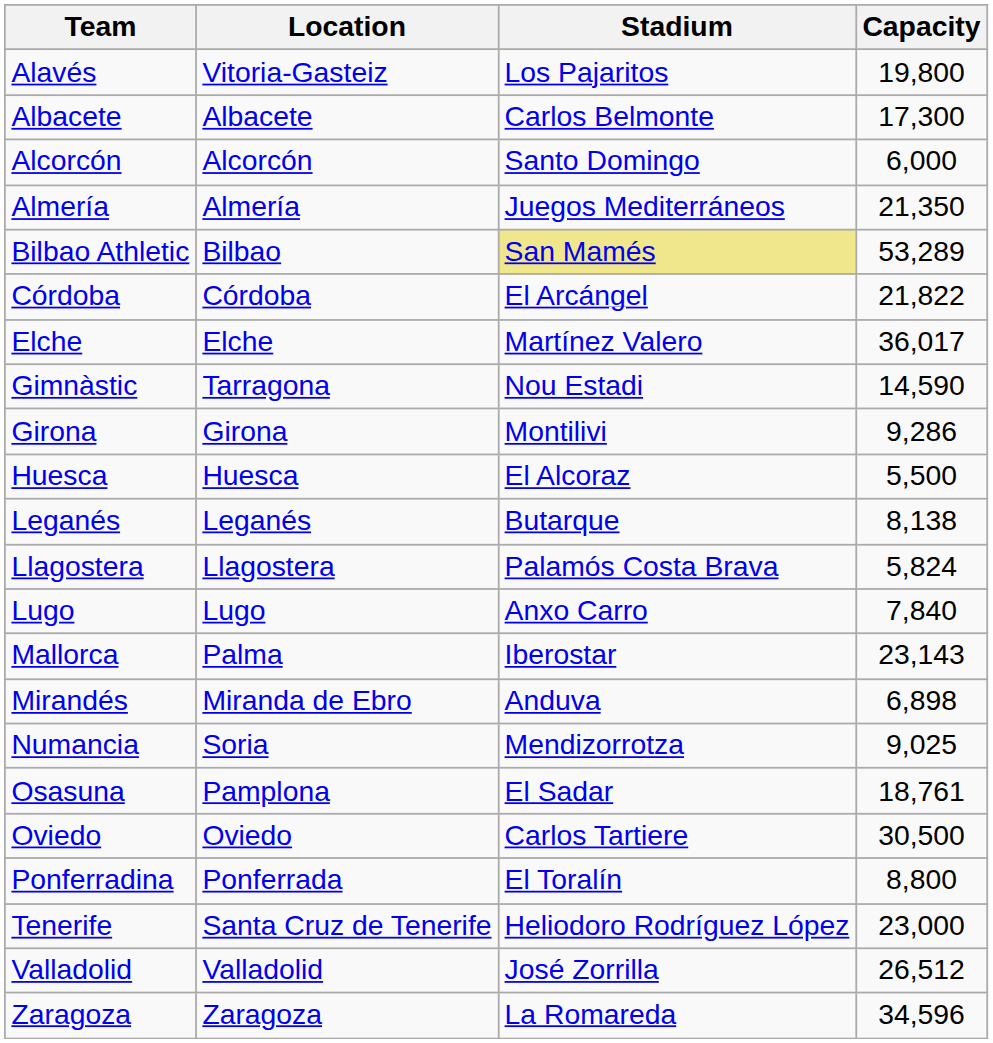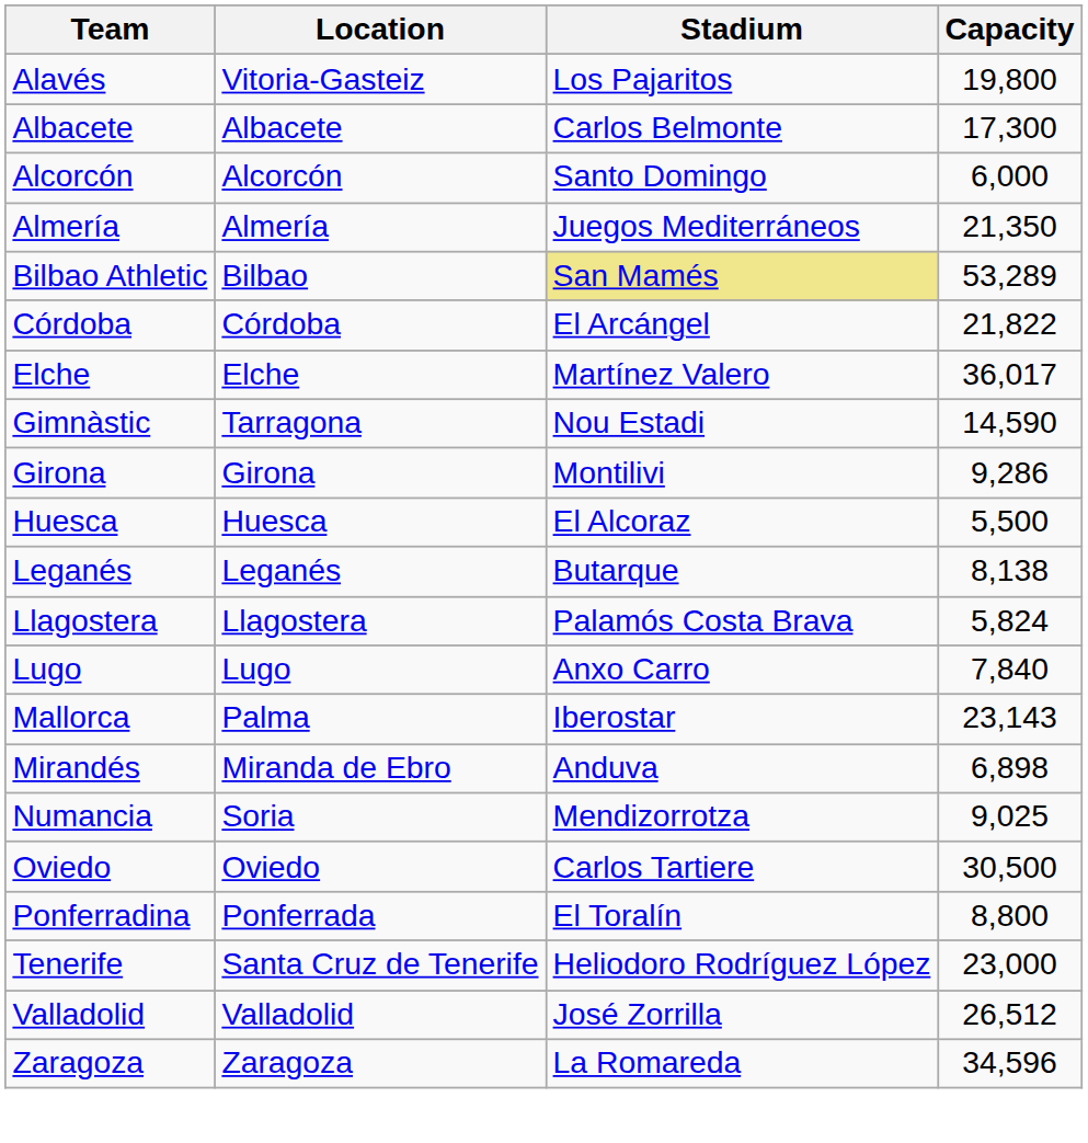 <table class="wikitable sortable" style="text-align: left;">
 <tr>
 <th>Team</th>
 <th>Location</th>
 <th>Stadium</th>
 <th>Capacity<br></th>
 </tr>
 <tr>
 <td><a href='#'>Alavés</a></td>
 <td><a href='#'>Vitoria-Gasteiz</a></td>
 <td><a href='#'>Los Pajaritos</a></td>
 <td style="text-align:center;">19,800</td>
 </tr>
 <tr>
 <td><a href='#'>Albacete</a></td>
 <td><a href='#'>Albacete</a></td>
 <td><a href='#'>Carlos Belmonte</a></td>
 <td style="text-align:center;">17,300</td>
 </tr>
 <tr>
 <td><a href='#'>Alcorcón</a></td>
 <td><a href='#'>Alcorcón</a></td>
 <td><a href='#'>Santo Domingo</a></td>
 <td style="text-align:center;">6,000</td>
 </tr>
 <tr>
 <td><a href='#'>Almería</a></td>
 <td><a href='#'>Almería</a></td>
 <td><a href='#'>Juegos Mediterráneos</a></td>
 <td style="text-align:center;">21,350</td>
 </tr>
 <tr>
 <td><a href='#'>Bilbao Athletic</a></td>
 <td><a href='#'>Bilbao</a></td>
 <td style="background: khaki;"><a href='#'>San Mamés</a></td>
 <td style="text-align:center;">53,289</td>
 </tr>
 <tr>
 <td><a href='#'>Córdoba</a></td>
 <td><a href='#'>Córdoba</a></td>
 <td><a href='#'>El Arcángel</a></td>
 <td style="text-align:center;">21,822</td>
 </tr>
 <tr>
 <td><a href='#'>Elche</a></td>
 <td><a href='#'>Elche</a></td>
 <td><a href='#'>Martínez Valero</a></td>
 <td style="text-align:center;">36,017</td>
 </tr>
 <tr>
 <td><a href='#'>Gimnàstic</a></td>
 <td><a href='#'>Tarragona</a></td>
 <td><a href='#'>Nou Estadi</a></td>
 <td style="text-align:center;">14,590</td>
 </tr>
 <tr>
 <td><a href='#'>Girona</a></td>
 <td><a href='#'>Girona</a></td>
 <td><a href='#'>Montilivi</a></td>
 <td style="text-align:center;">9,286</td>
 </tr>
 <tr>
 <td><a href='#'>Huesca</a></td>
 <td><a href='#'>Huesca</a></td>
 <td><a href='#'>El Alcoraz</a></td>
 <td style="text-align:center;">5,500</td>
 </tr>
 <tr>
 <td><a href='#'>Leganés</a></td>
 <td><a href='#'>Leganés</a></td>
 <td><a href='#'>Butarque</a></td>
 <td style="text-align:center;">8,138</td>
 </tr>
 <tr>
 <td><a href='#'>Llagostera</a></td>
 <td><a href='#'>Llagostera</a></td>
 <td><a href='#'>Palamós Costa Brava</a></td>
 <td style="text-align:center;">5,824</td>
 </tr>
 <tr>
 <td><a href='#'>Lugo</a></td>
 <td><a href='#'>Lugo</a></td>
 <td><a href='#'>Anxo Carro</a></td>
 <td style="text-align:center;">7,840</td>
 </tr>
 <tr>
 <td><a href='#'>Mallorca</a></td>
 <td><a href='#'>Palma</a></td>
 <td><a href='#'>Iberostar</a></td>
 <td style="text-align:center;">23,143</td>
 </tr>
 <tr>
 <td><a href='#'>Mirandés</a></td>
 <td><a href='#'>Miranda de Ebro</a></td>
 <td><a href='#'>Anduva</a></td>
 <td style="text-align:center;">6,898</td>
 </tr>
 <tr>
 <td><a href='#'>Numancia</a></td>
 <td><a href='#'>Soria</a></td>
 <td><a href='#'>Mendizorrotza</a></td>
 <td style="text-align:center;">9,025</td>
 </tr>
 <tr>
-<td><a href='#'>Osasuna</a></td>
-<td><a href='#'>Pamplona</a></td>
-<td><a href='#'>El Sadar</a></td>
-<td style="text-align:center;">18,761</td>
-</tr>
-<tr>
 <td><a href='#'>Oviedo</a></td>
 <td><a href='#'>Oviedo</a></td>
 <td><a href='#'>Carlos Tartiere</a></td>
 <td style="text-align:center;">30,500</td>
 </tr>
 <tr>
 <td><a href='#'>Ponferradina</a></td>
 <td><a href='#'>Ponferrada</a></td>
 <td><a href='#'>El Toralín</a></td>
 <td style="text-align:center;">8,800</td>
 </tr>
 <tr>
 <td><a href='#'>Tenerife</a></td>
 <td><a href='#'>Santa Cruz de Tenerife</a></td>
 <td><a href='#'>Heliodoro Rodríguez López</a></td>
 <td style="text-align:center;">23,000</td>
 </tr>
 <tr>
 <td><a href='#'>Valladolid</a></td>
 <td><a href='#'>Valladolid</a></td>
 <td><a href='#'>José Zorrilla</a></td>
 <td style="text-align:center;">26,512</td>
 </tr>
 <tr>
 <td><a href='#'>Zaragoza</a></td>
 <td><a href='#'>Zaragoza</a></td>
 <td><a href='#'>La Romareda</a></td>
 <td style="text-align:center;">34,596</td>
 </tr>
 </table>
